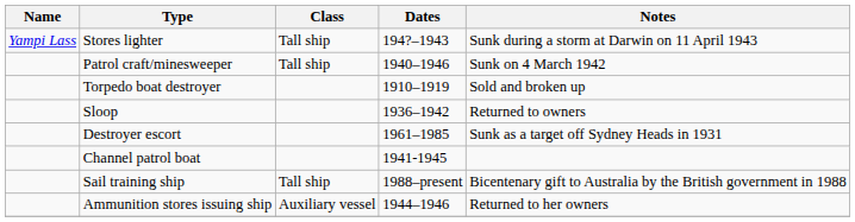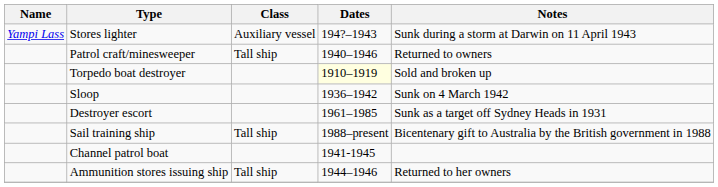 <table class="wikitable sortable" border="1">
 <tr>
 <th>Name</th>
 <th>Type</th>
 <th>Class</th>
 <th>Dates</th>
 <th>Notes</th>
 </tr>
 <tr>
 <td><em><a href='#'>Yampi Lass</a></em></td>
 <td>Stores lighter</td>
-<td>Tall ship</td>
+<td>Auxiliary vessel</td>
 <td>194?–1943</td>
 <td>Sunk during a storm at Darwin on 11 April 1943</td>
 </tr>
 <tr>
 <td></td>
 <td>Patrol craft/minesweeper</td>
 <td>Tall ship</td>
 <td>1940–1946</td>
-<td>Sunk on 4 March 1942</td>
+<td>Returned to owners</td>
 </tr>
 <tr>
 <td></td>
 <td>Torpedo boat destroyer</td>
 <td></td>
-<td>1910–1919</td>
+<td style="background: lightyellow;">1910–1919</td>
 <td>Sold and broken up</td>
 </tr>
 <tr>
 <td></td>
 <td>Sloop</td>
 <td></td>
 <td>1936–1942</td>
-<td>Returned to owners</td>
+<td>Sunk on 4 March 1942</td>
 </tr>
 <tr>
 <td></td>
 <td>Destroyer escort</td>
 <td></td>
 <td>1961–1985</td>
 <td>Sunk as a target off Sydney Heads in 1931</td>
 </tr>
 <tr>
 <td></td>
+<td>Sail training ship</td>
+<td>Tall ship</td>
+<td>1988–present</td>
+<td>Bicentenary gift to Australia by the British government in 1988</td>
+</tr>
+<tr>
+<td></td>
 <td>Channel patrol boat</td>
 <td> </td>
 <td>1941-1945</td>
 <td> </td>
 </tr>
 <tr>
 <td></td>
-<td>Sail training ship</td>
+<td>Ammunition stores issuing ship</td>
 <td>Tall ship</td>
-<td>1988–present</td>
-<td>Bicentenary gift to Australia by the British government in 1988</td>
-</tr>
-<tr>
-<td></td>
-<td>Ammunition stores issuing ship</td>
-<td>Auxiliary vessel</td>
 <td>1944–1946</td>
 <td>Returned to her owners</td>
 </tr>
 <tr>
 </tr>
 </table>
